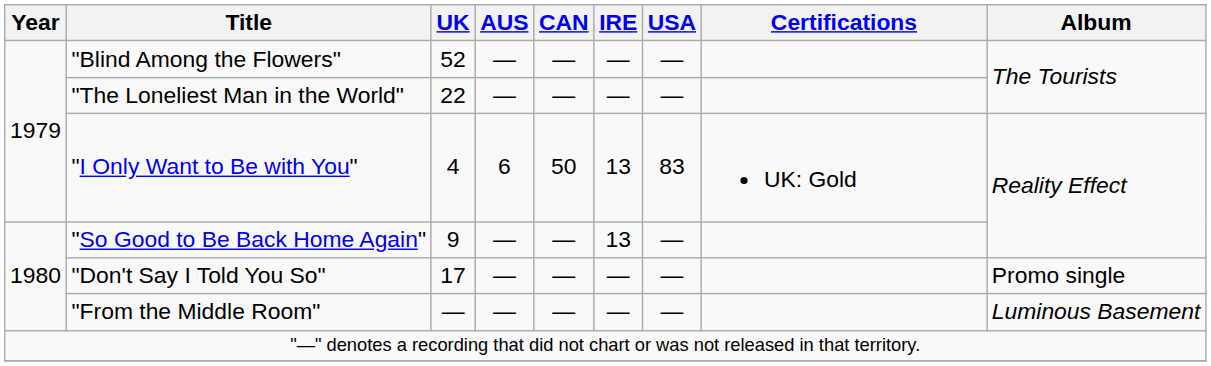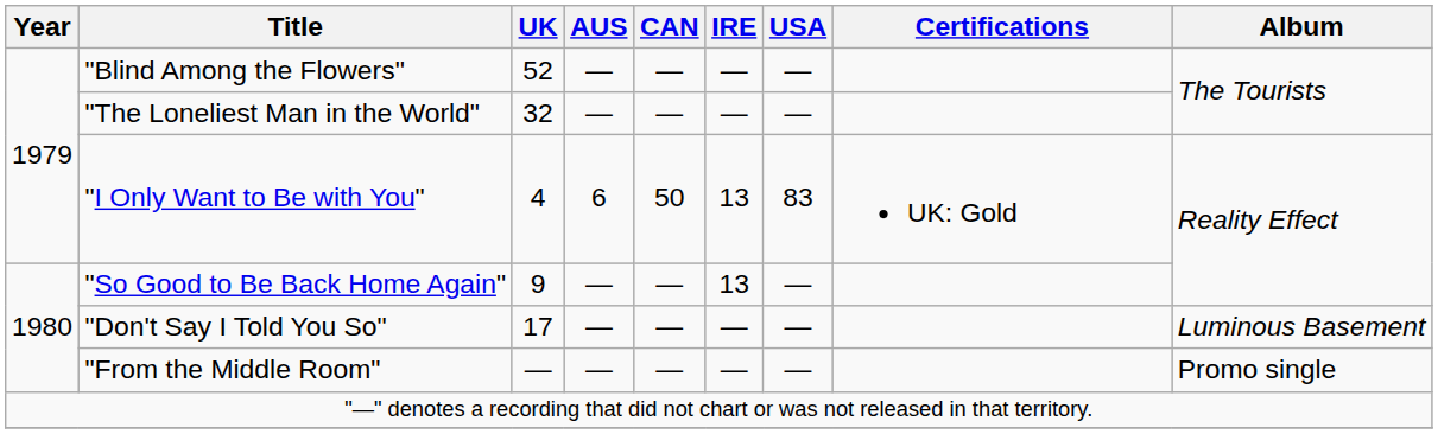 <table class="wikitable">
 <tr>
 <th>Year</th>
 <th>Title</th>
 <th><a href='#'>UK</a><br></th>
 <th><a href='#'>AUS</a><br></th>
 <th><a href='#'>CAN</a></th>
 <th><a href='#'>IRE</a><br></th>
 <th><a href='#'>USA</a><br></th>
 <th scope="col" style="width:12em;"><a href='#'>Certifications</a></th>
 <th>Album</th>
 </tr>
 <tr>
 <td rowspan="3">1979</td>
 <td>"Blind Among the Flowers"</td>
 <td align="center">52</td>
 <td align="center">—</td>
 <td align="center">—</td>
 <td align="center">—</td>
 <td align="center">—</td>
 <td></td>
 <td rowspan="2"><em>The Tourists</em></td>
 </tr>
 <tr>
 <td>"The Loneliest Man in the World"</td>
-<td align="center">22</td>
+<td align="center">32</td>
 <td align="center">—</td>
 <td align="center">—</td>
 <td align="center">—</td>
 <td align="center">—</td>
 <td></td>
 </tr>
 <tr>
 <td>"<a href='#'>I Only Want to Be with You</a>"</td>
 <td align="center">4</td>
 <td align="center">6</td>
 <td align="center">50</td>
 <td align="center">13</td>
 <td align="center">83</td>
 <td><br><ul><li>UK: Gold</li></ul></td>
 <td rowspan="2"><em>Reality Effect</em></td>
 </tr>
 <tr>
 <td rowspan="3">1980</td>
 <td>"<a href='#'>So Good to Be Back Home Again</a>"</td>
 <td align="center">9</td>
 <td align="center">—</td>
 <td align="center">—</td>
 <td align="center">13</td>
 <td align="center">—</td>
 <td></td>
 </tr>
 <tr>
 <td>"Don't Say I Told You So"</td>
 <td align="center">17</td>
 <td align="center">—</td>
 <td align="center">—</td>
 <td align="center">—</td>
 <td align="center">—</td>
 <td></td>
-<td>Promo single</td>
+<td><em>Luminous Basement</em></td>
 </tr>
 <tr>
 <td>"From the Middle Room"</td>
 <td align="center">—</td>
 <td align="center">—</td>
 <td align="center">—</td>
 <td align="center">—</td>
 <td align="center">—</td>
 <td></td>
-<td><em>Luminous Basement</em></td>
+<td>Promo single</td>
 </tr>
 <tr>
 <td colspan="9" style="font-size:80%" align="center">"—" denotes a recording that did not chart or was not released in that territory.</td>
 </tr>
 <tr>
 </tr>
 </table>
